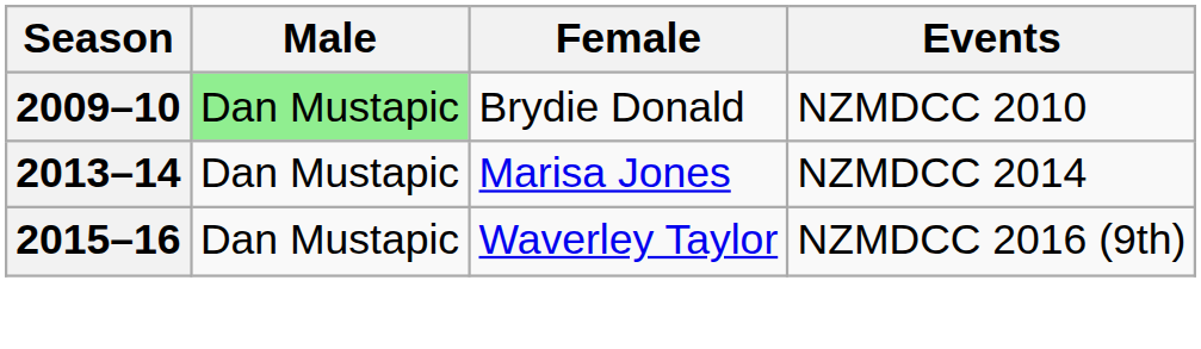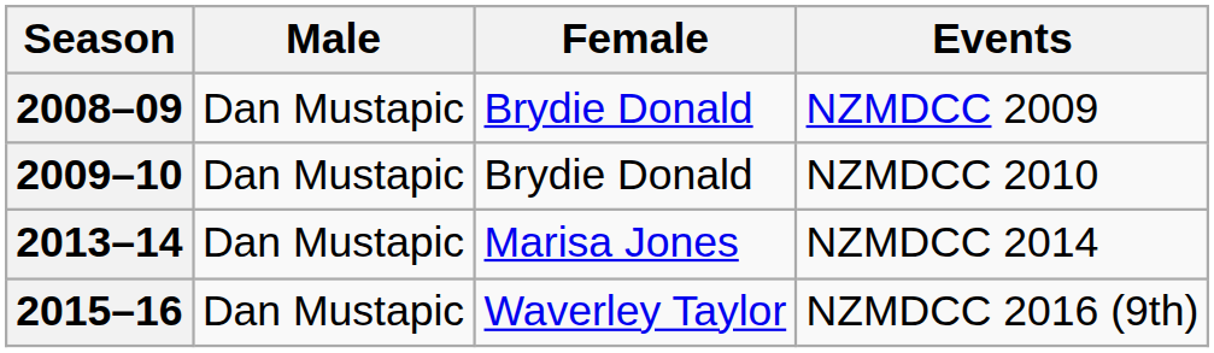 <table class="wikitable">
 <tr>
 <th scope="col">Season</th>
 <th scope="col">Male</th>
 <th scope="col">Female</th>
 <th scope="col">Events</th>
 </tr>
 <tr>
+<th scope="row">2008–09</th>
+<td>Dan Mustapic</td>
+<td><a href='#'>Brydie Donald</a></td>
+<td><a href='#'>NZMDCC</a> 2009 </td>
+</tr>
+<tr>
 <th scope="row">2009–10</th>
-<td style="background: lightgreen;">Dan Mustapic</td>
+<td>Dan Mustapic</td>
 <td>Brydie Donald</td>
 <td>NZMDCC 2010 </td>
 </tr>
 <tr>
 <th scope="row">2013–14</th>
 <td>Dan Mustapic</td>
 <td><a href='#'>Marisa Jones</a></td>
 <td>NZMDCC 2014 </td>
 </tr>
 <tr>
 <th scope="row">2015–16</th>
 <td>Dan Mustapic</td>
 <td><a href='#'>Waverley Taylor</a></td>
 <td>NZMDCC 2016 (9th)</td>
 </tr>
 </table>
